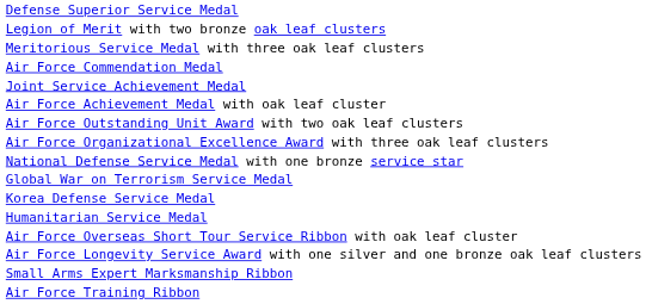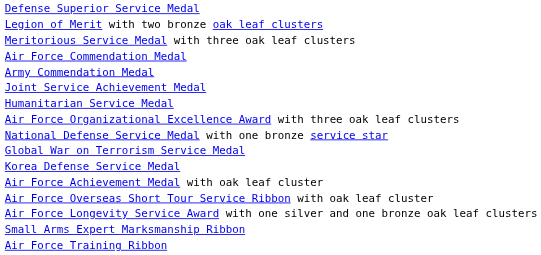 <table>
 <tr>
 <td></td>
 <td><a href='#'>Defense Superior Service Medal</a></td>
 </tr>
 <tr>
 <td><span></span><span></span></td>
 <td><a href='#'>Legion of Merit</a> with two bronze <a href='#'>oak leaf clusters</a></td>
 </tr>
 <tr>
 <td><span></span><span></span><span></span></td>
 <td><a href='#'>Meritorious Service Medal</a> with three oak leaf clusters</td>
 </tr>
 <tr>
 <td></td>
 <td><a href='#'>Air Force Commendation Medal</a></td>
 </tr>
 <tr>
 <td></td>
+<td><a href='#'>Army Commendation Medal</a></td>
+</tr>
+<tr>
+<td></td>
 <td><a href='#'>Joint Service Achievement Medal</a></td>
 </tr>
 <tr>
 <td></td>
-<td><a href='#'>Air Force Achievement Medal</a> with oak leaf cluster</td>
-</tr>
-<tr>
-<td><span></span><span></span></td>
-<td><a href='#'>Air Force Outstanding Unit Award</a> with two oak leaf clusters</td>
+<td><a href='#'>Humanitarian Service Medal</a></td>
 </tr>
 <tr>
 <td><span></span><span></span><span></span></td>
 <td><a href='#'>Air Force Organizational Excellence Award</a> with three oak leaf clusters</td>
 </tr>
 <tr>
 <td></td>
 <td><a href='#'>National Defense Service Medal</a> with one bronze <a href='#'>service star</a></td>
 </tr>
 <tr>
 <td></td>
 <td><a href='#'>Global War on Terrorism Service Medal</a></td>
 </tr>
 <tr>
 <td></td>
 <td><a href='#'>Korea Defense Service Medal</a></td>
 </tr>
 <tr>
 <td></td>
-<td><a href='#'>Humanitarian Service Medal</a></td>
+<td><a href='#'>Air Force Achievement Medal</a> with oak leaf cluster</td>
 </tr>
 <tr>
 <td></td>
 <td><a href='#'>Air Force Overseas Short Tour Service Ribbon</a> with oak leaf cluster</td>
 </tr>
 <tr>
 <td><span></span><span></span></td>
 <td><a href='#'>Air Force Longevity Service Award</a> with one silver and one bronze oak leaf clusters</td>
 </tr>
 <tr>
 <td></td>
 <td><a href='#'>Small Arms Expert Marksmanship Ribbon</a></td>
 </tr>
 <tr>
 <td></td>
 <td><a href='#'>Air Force Training Ribbon</a></td>
 </tr>
 </table>
